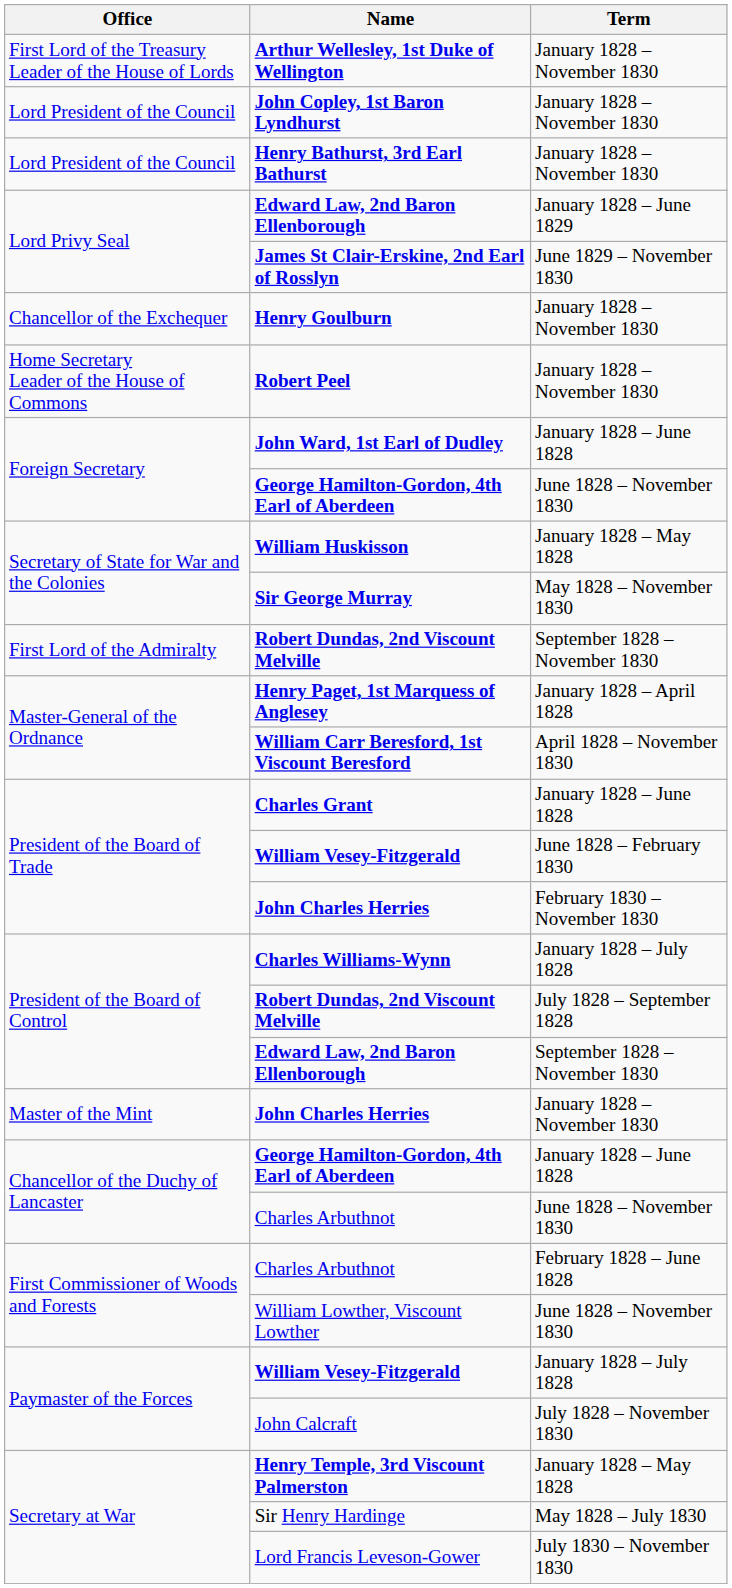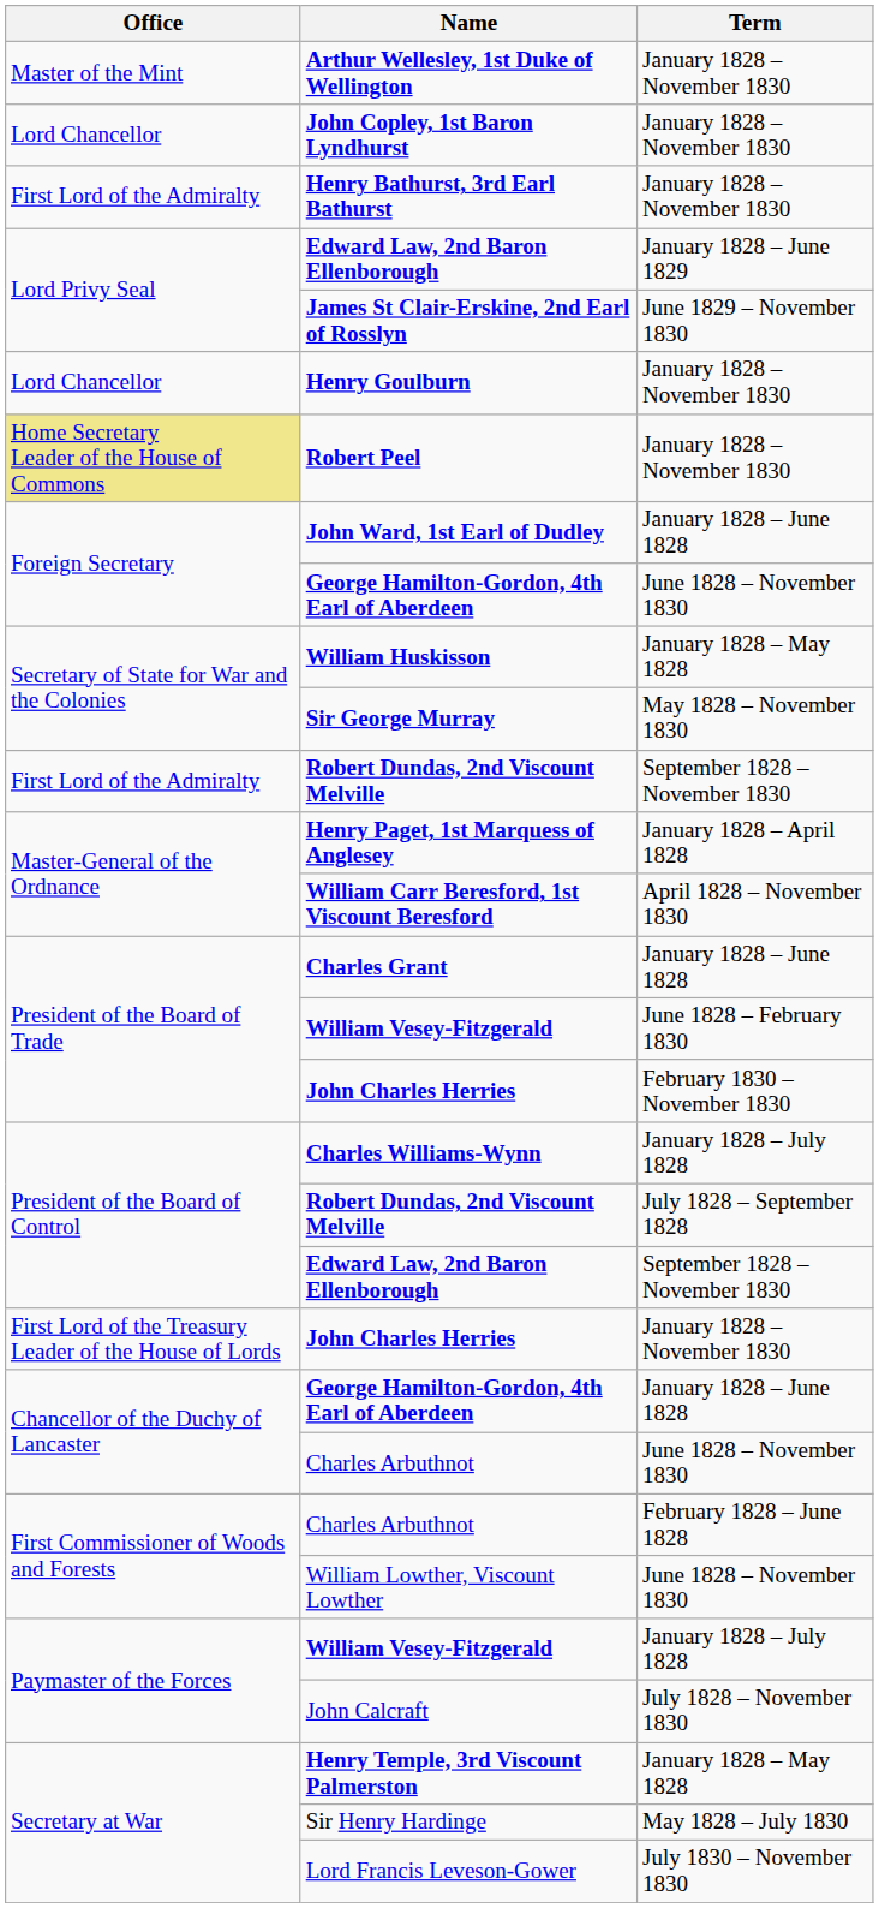 <table class=wikitable>
 <tr>
 <th>Office</th>
 <th>Name</th>
 <th>Term</th>
 </tr>
 <tr>
-<td><a href='#'>First Lord of the Treasury</a><br><a href='#'>Leader of the House of Lords</a></td>
+<td><a href='#'>Master of the Mint</a></td>
 <td><strong><a href='#'>Arthur Wellesley, 1st Duke of Wellington</a></strong></td>
 <td>January 1828 – November 1830</td>
 </tr>
 <tr>
-<td><a href='#'>Lord President of the Council</a></td>
+<td><a href='#'>Lord Chancellor</a></td>
 <td><strong><a href='#'>John Copley, 1st Baron Lyndhurst</a></strong></td>
 <td>January 1828 – November 1830</td>
 </tr>
 <tr>
-<td><a href='#'>Lord President of the Council</a></td>
+<td><a href='#'>First Lord of the Admiralty</a></td>
 <td><strong><a href='#'>Henry Bathurst, 3rd Earl Bathurst</a></strong></td>
 <td>January 1828 – November 1830</td>
 </tr>
 <tr>
 <td rowspan=2><a href='#'>Lord Privy Seal</a></td>
 <td><strong><a href='#'>Edward Law, 2nd Baron Ellenborough</a></strong></td>
 <td>January 1828 – June 1829</td>
 </tr>
 <tr>
 <td><strong><a href='#'>James St Clair-Erskine, 2nd Earl of Rosslyn</a></strong></td>
 <td>June 1829 – November 1830</td>
 </tr>
 <tr>
-<td><a href='#'>Chancellor of the Exchequer</a></td>
+<td><a href='#'>Lord Chancellor</a></td>
 <td><strong><a href='#'>Henry Goulburn</a></strong></td>
 <td>January 1828 – November 1830</td>
 </tr>
 <tr>
-<td><a href='#'>Home Secretary</a><br><a href='#'>Leader of the House of Commons</a></td>
+<td style="background: khaki;"><a href='#'>Home Secretary</a><br><a href='#'>Leader of the House of Commons</a></td>
 <td><strong><a href='#'>Robert Peel</a></strong></td>
 <td>January 1828 – November 1830</td>
 </tr>
 <tr>
 <td rowspan=2><a href='#'>Foreign Secretary</a></td>
 <td><strong><a href='#'>John Ward, 1st Earl of Dudley</a></strong></td>
 <td>January 1828 – June 1828</td>
 </tr>
 <tr>
 <td><strong><a href='#'>George Hamilton-Gordon, 4th Earl of Aberdeen</a></strong></td>
 <td>June 1828 – November 1830</td>
 </tr>
 <tr>
 <td rowspan=2><a href='#'>Secretary of State for War and the Colonies</a></td>
 <td><strong><a href='#'>William Huskisson</a></strong></td>
 <td>January 1828 – May 1828</td>
 </tr>
 <tr>
 <td><strong><a href='#'>Sir George Murray</a></strong></td>
 <td>May 1828 – November 1830</td>
 </tr>
 <tr>
 <td><a href='#'>First Lord of the Admiralty</a></td>
 <td><strong><a href='#'>Robert Dundas, 2nd Viscount Melville</a></strong></td>
 <td>September 1828 – November 1830</td>
 </tr>
 <tr>
 <td rowspan=2><a href='#'>Master-General of the Ordnance</a></td>
 <td><strong><a href='#'>Henry Paget, 1st Marquess of Anglesey</a></strong></td>
 <td>January 1828 – April 1828</td>
 </tr>
 <tr>
 <td><strong><a href='#'>William Carr Beresford, 1st Viscount Beresford</a></strong></td>
 <td>April 1828 – November 1830</td>
 </tr>
 <tr>
 <td rowspan=3><a href='#'>President of the Board of Trade</a></td>
 <td><strong><a href='#'>Charles Grant</a></strong></td>
 <td>January 1828 – June 1828</td>
 </tr>
 <tr>
 <td><strong><a href='#'>William Vesey-Fitzgerald</a></strong></td>
 <td>June 1828 – February 1830</td>
 </tr>
 <tr>
 <td><strong><a href='#'>John Charles Herries</a></strong></td>
 <td>February 1830 – November 1830</td>
 </tr>
 <tr>
 <td rowspan=3><a href='#'>President of the Board of Control</a></td>
 <td><strong><a href='#'>Charles Williams-Wynn</a></strong></td>
 <td>January 1828 – July 1828</td>
 </tr>
 <tr>
 <td><strong><a href='#'>Robert Dundas, 2nd Viscount Melville</a></strong></td>
 <td>July 1828 – September 1828</td>
 </tr>
 <tr>
 <td><strong><a href='#'>Edward Law, 2nd Baron Ellenborough</a></strong></td>
 <td>September 1828 – November 1830</td>
 </tr>
 <tr>
-<td><a href='#'>Master of the Mint</a></td>
+<td><a href='#'>First Lord of the Treasury</a><br><a href='#'>Leader of the House of Lords</a></td>
 <td><strong><a href='#'>John Charles Herries</a></strong></td>
 <td>January 1828 – November 1830</td>
 </tr>
 <tr>
 <td rowspan=2><a href='#'>Chancellor of the Duchy of Lancaster</a></td>
 <td><strong><a href='#'>George Hamilton-Gordon, 4th Earl of Aberdeen</a></strong></td>
 <td>January 1828 – June 1828</td>
 </tr>
 <tr>
 <td><a href='#'>Charles Arbuthnot</a></td>
 <td>June 1828 – November 1830</td>
 </tr>
 <tr>
 <td rowspan=2><a href='#'>First Commissioner of Woods and Forests</a></td>
 <td><a href='#'>Charles Arbuthnot</a></td>
 <td>February 1828 – June 1828</td>
 </tr>
 <tr>
 <td><a href='#'>William Lowther, Viscount Lowther</a></td>
 <td>June 1828 – November 1830</td>
 </tr>
 <tr>
 <td rowspan=2><a href='#'>Paymaster of the Forces</a></td>
 <td><strong><a href='#'>William Vesey-Fitzgerald</a></strong></td>
 <td>January 1828 – July 1828</td>
 </tr>
 <tr>
 <td><a href='#'>John Calcraft</a></td>
 <td>July 1828 – November 1830</td>
 </tr>
 <tr>
 <td rowspan=3><a href='#'>Secretary at War</a></td>
 <td><strong><a href='#'>Henry Temple, 3rd Viscount Palmerston</a></strong></td>
 <td>January 1828 – May 1828</td>
 </tr>
 <tr>
 <td>Sir <a href='#'>Henry Hardinge</a></td>
 <td>May 1828 – July 1830</td>
 </tr>
 <tr>
 <td><a href='#'>Lord Francis Leveson-Gower</a></td>
 <td>July 1830 – November 1830</td>
 </tr>
 </table>
